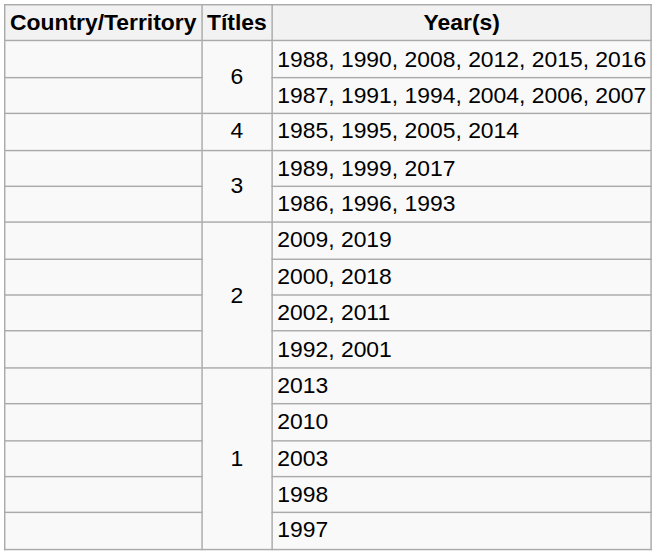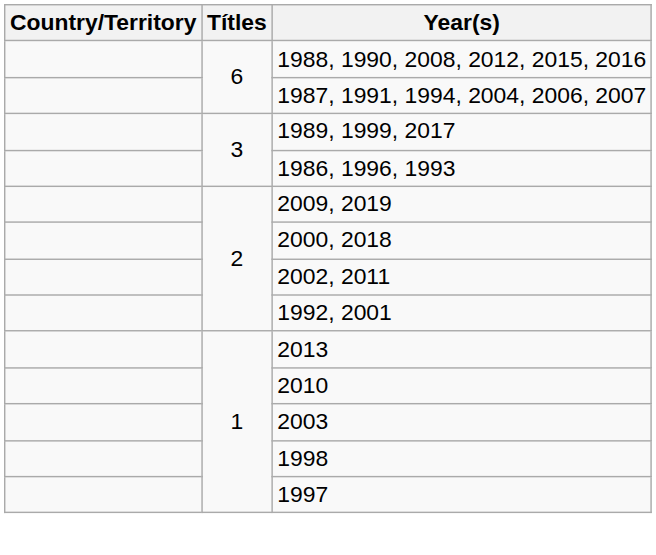 <table class="wikitable">
 <tr>
 <th>Country/Territory</th>
 <th>Títles</th>
 <th>Year(s)</th>
 </tr>
 <tr>
 <td></td>
 <td rowspan="2"  style="text-align:center;">6</td>
 <td>1988, 1990, 2008, 2012, 2015, 2016</td>
 </tr>
 <tr>
 <td></td>
 <td>1987, 1991, 1994, 2004, 2006, 2007</td>
-</tr>
-<tr>
-<td></td>
-<td style="text-align:center;">4</td>
-<td>1985, 1995, 2005, 2014</td>
 </tr>
 <tr>
 <td></td>
 <td rowspan="2"  style="text-align:center;">3</td>
 <td>1989, 1999, 2017</td>
 </tr>
 <tr>
 <td></td>
 <td>1986, 1996, 1993</td>
 </tr>
 <tr>
 <td></td>
 <td rowspan="4"  style="text-align:center;">2</td>
 <td>2009, 2019</td>
 </tr>
 <tr>
 <td></td>
 <td>2000, 2018</td>
 </tr>
 <tr>
 <td></td>
 <td>2002, 2011</td>
 </tr>
 <tr>
 <td></td>
 <td>1992, 2001</td>
 </tr>
 <tr>
 <td></td>
 <td rowspan="5"  style="text-align:center;">1</td>
 <td>2013</td>
 </tr>
 <tr>
 <td></td>
 <td>2010</td>
 </tr>
 <tr>
 <td></td>
 <td>2003</td>
 </tr>
 <tr>
 <td></td>
 <td>1998</td>
 </tr>
 <tr>
 <td></td>
 <td>1997</td>
 </tr>
 </table>
